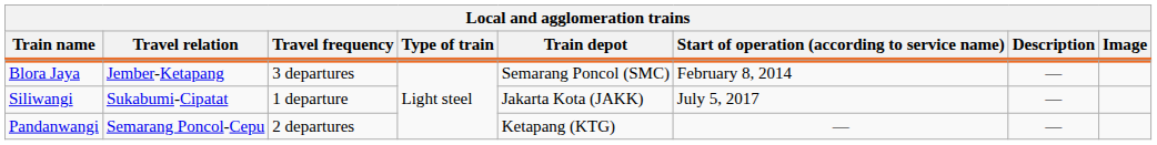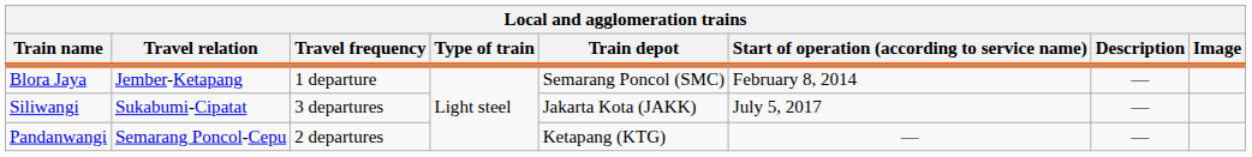 <table class="wikitable">
 <tr>
 <th colspan="8">Local and agglomeration trains</th>
 </tr>
 <tr>
 <th>Train name</th>
 <th>Travel relation</th>
 <th>Travel frequency</th>
 <th>Type of train</th>
 <th>Train depot</th>
 <th>Start of operation (according to service name)</th>
 <th>Description</th>
 <th>Image</th>
 </tr>
 <tr style="border-top:solid 5px #ed6b23;">
 </tr>
 <tr>
 <td><a href='#'>Blora Jaya</a></td>
 <td><a href='#'>Jember</a>-<a href='#'>Ketapang</a></td>
-<td>3 departures</td>
+<td>1 departure</td>
 <td rowspan=3>Light steel</td>
 <td>Semarang Poncol (SMC)</td>
 <td>February 8, 2014</td>
 <td style="text-align:center;">—</td>
 <td></td>
 </tr>
 <tr>
 <td><a href='#'>Siliwangi</a></td>
 <td><a href='#'>Sukabumi</a>-<a href='#'>Cipatat</a></td>
-<td>1 departure</td>
+<td>3 departures</td>
 <td>Jakarta Kota (JAKK)</td>
 <td>July 5, 2017</td>
 <td style="text-align:center;">—</td>
 <td></td>
 </tr>
 <tr>
 <td><a href='#'>Pandanwangi</a></td>
 <td><a href='#'>Semarang Poncol</a>-<a href='#'>Cepu</a></td>
 <td>2 departures</td>
 <td>Ketapang (KTG)</td>
 <td style="text-align:center;">—</td>
 <td style="text-align:center;">—</td>
 <td></td>
 </tr>
 </table>
